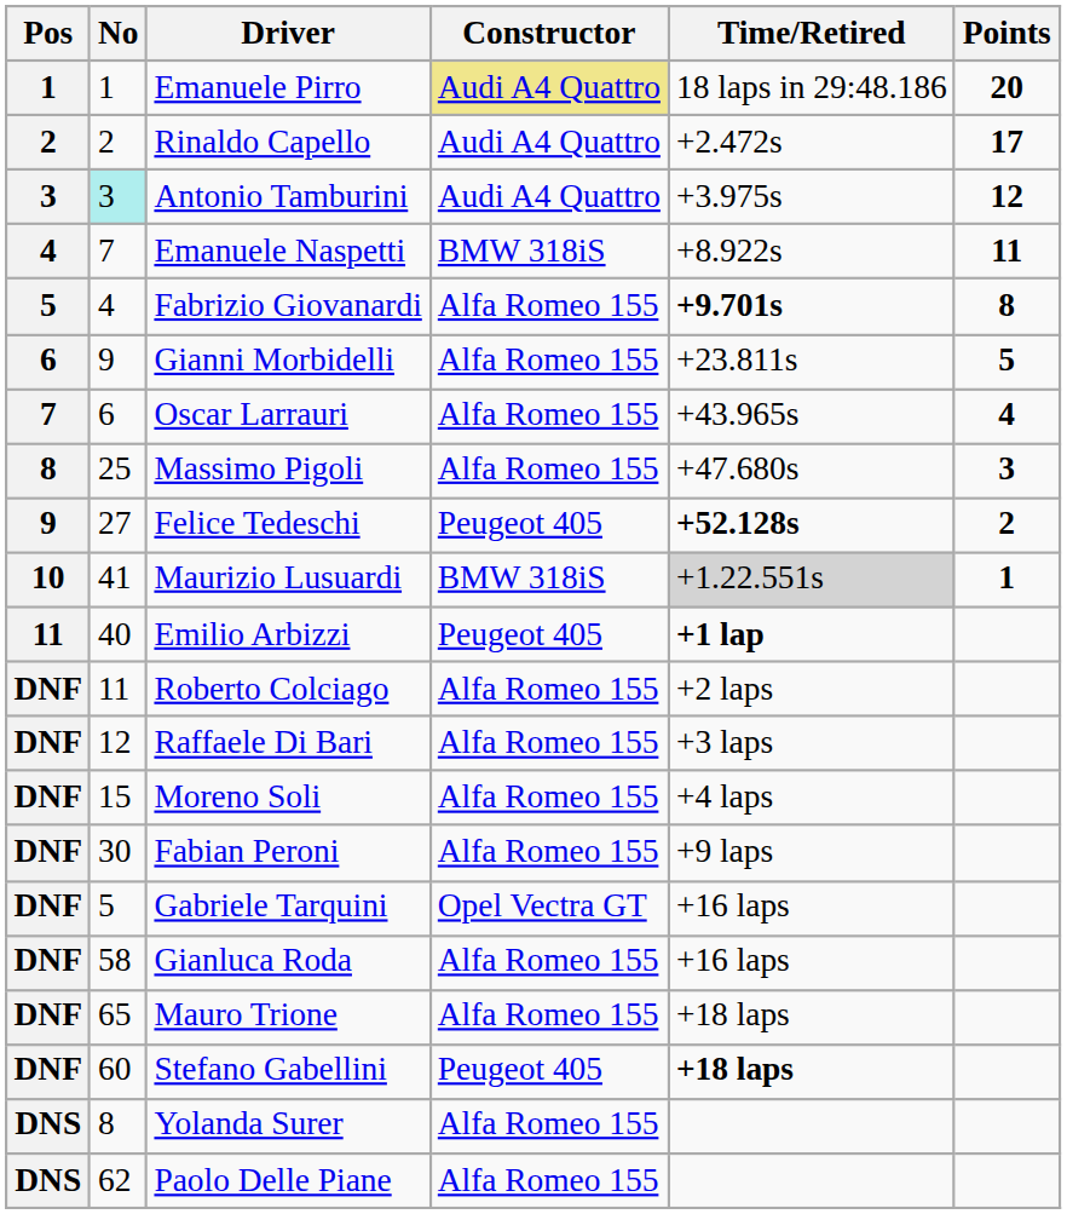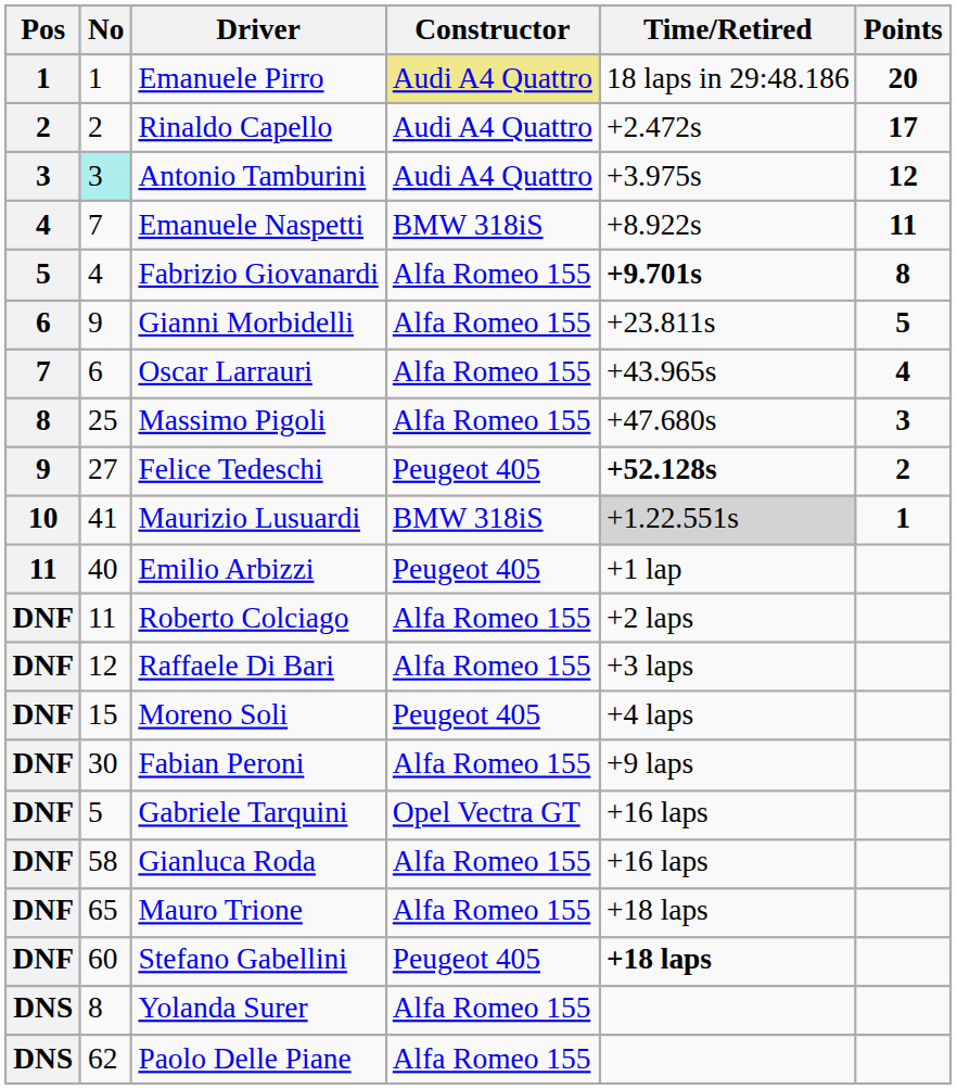 <table class="wikitable" style="font-size: 80%;">
 <tr>
 <th>Pos</th>
 <th>No</th>
 <th>Driver</th>
 <th>Constructor</th>
 <th>Time/Retired</th>
 <th>Points</th>
 </tr>
 <tr>
 <th>1</th>
 <td>1</td>
 <td> <a href='#'>Emanuele Pirro</a></td>
 <td style="background: khaki;"><a href='#'>Audi A4 Quattro</a></td>
 <td>18 laps in 29:48.186</td>
 <td align=center><strong>20</strong></td>
 </tr>
 <tr>
 <th>2</th>
 <td>2</td>
 <td> <a href='#'>Rinaldo Capello</a></td>
 <td><a href='#'>Audi A4 Quattro</a></td>
 <td>+2.472s</td>
 <td align=center><strong>17</strong></td>
 </tr>
 <tr>
 <th>3</th>
 <td style="background: paleturquoise;">3</td>
 <td> <a href='#'>Antonio Tamburini</a></td>
 <td><a href='#'>Audi A4 Quattro</a></td>
 <td>+3.975s</td>
 <td align=center><strong>12</strong></td>
 </tr>
 <tr>
 <th>4</th>
 <td>7</td>
 <td> <a href='#'>Emanuele Naspetti</a></td>
 <td><a href='#'>BMW 318iS</a></td>
 <td>+8.922s</td>
 <td align=center><strong>11</strong></td>
 </tr>
 <tr>
 <th>5</th>
 <td>4</td>
 <td> <a href='#'>Fabrizio Giovanardi</a></td>
 <td><a href='#'>Alfa Romeo 155</a></td>
 <td><strong>+9.701s</strong></td>
 <td align=center><strong>8</strong></td>
 </tr>
 <tr>
 <th>6</th>
 <td>9</td>
 <td> <a href='#'>Gianni Morbidelli</a></td>
 <td><a href='#'>Alfa Romeo 155</a></td>
 <td>+23.811s</td>
 <td align=center><strong>5</strong></td>
 </tr>
 <tr>
 <th>7</th>
 <td>6</td>
 <td> <a href='#'>Oscar Larrauri</a></td>
 <td><a href='#'>Alfa Romeo 155</a></td>
 <td>+43.965s</td>
 <td align=center><strong>4</strong></td>
 </tr>
 <tr>
 <th>8</th>
 <td>25</td>
 <td> <a href='#'>Massimo Pigoli</a></td>
 <td><a href='#'>Alfa Romeo 155</a></td>
 <td>+47.680s</td>
 <td align=center><strong>3</strong></td>
 </tr>
 <tr>
 <th>9</th>
 <td>27</td>
 <td> <a href='#'>Felice Tedeschi</a></td>
 <td><a href='#'>Peugeot 405</a></td>
 <td><strong>+52.128s</strong></td>
 <td align=center><strong>2</strong></td>
 </tr>
 <tr>
 <th>10</th>
 <td>41</td>
 <td> <a href='#'>Maurizio Lusuardi</a></td>
 <td><a href='#'>BMW 318iS</a></td>
 <td style="background: lightgrey;">+1.22.551s</td>
 <td align=center><strong>1</strong></td>
 </tr>
 <tr>
 <th>11</th>
 <td>40</td>
 <td> <a href='#'>Emilio Arbizzi</a></td>
 <td><a href='#'>Peugeot 405</a></td>
-<td><strong>+1 lap</strong></td>
+<td>+1 lap</td>
 <td></td>
 </tr>
 <tr>
 <th>DNF</th>
 <td>11</td>
 <td> <a href='#'>Roberto Colciago</a></td>
 <td><a href='#'>Alfa Romeo 155</a></td>
 <td>+2 laps</td>
 <td></td>
 </tr>
 <tr>
 <th>DNF</th>
 <td>12</td>
 <td> <a href='#'>Raffaele Di Bari</a></td>
 <td><a href='#'>Alfa Romeo 155</a></td>
 <td>+3 laps</td>
 <td></td>
 </tr>
 <tr>
 <th>DNF</th>
 <td>15</td>
 <td> <a href='#'>Moreno Soli</a></td>
-<td><a href='#'>Alfa Romeo 155</a></td>
+<td><a href='#'>Peugeot 405</a></td>
 <td>+4 laps</td>
 <td></td>
 </tr>
 <tr>
 <th>DNF</th>
 <td>30</td>
 <td> <a href='#'>Fabian Peroni</a></td>
 <td><a href='#'>Alfa Romeo 155</a></td>
 <td>+9 laps</td>
 <td></td>
 </tr>
 <tr>
 <th>DNF</th>
 <td>5</td>
 <td> <a href='#'>Gabriele Tarquini</a></td>
 <td><a href='#'> Opel Vectra GT</a></td>
 <td>+16 laps</td>
 <td></td>
 </tr>
 <tr>
 <th>DNF</th>
 <td>58</td>
 <td> <a href='#'>Gianluca Roda</a></td>
 <td><a href='#'>Alfa Romeo 155</a></td>
 <td>+16 laps</td>
 <td></td>
 </tr>
 <tr>
 <th>DNF</th>
 <td>65</td>
 <td> <a href='#'>Mauro Trione</a></td>
 <td><a href='#'>Alfa Romeo 155</a></td>
 <td>+18 laps</td>
 <td></td>
 </tr>
 <tr>
 <th>DNF</th>
 <td>60</td>
 <td> <a href='#'>Stefano Gabellini</a></td>
 <td><a href='#'>Peugeot 405</a></td>
 <td><strong>+18 laps</strong></td>
 <td></td>
 </tr>
 <tr>
 <th>DNS</th>
 <td>8</td>
 <td> <a href='#'>Yolanda Surer</a></td>
 <td><a href='#'>Alfa Romeo 155</a></td>
 <td></td>
 <td></td>
 </tr>
 <tr>
 <th>DNS</th>
 <td>62</td>
 <td> <a href='#'>Paolo Delle Piane</a></td>
 <td><a href='#'>Alfa Romeo 155</a></td>
 <td></td>
 <td></td>
 </tr>
 <tr>
 </tr>
 </table>
